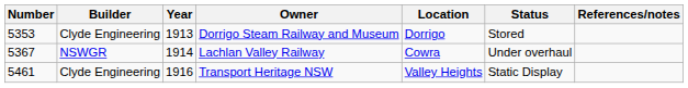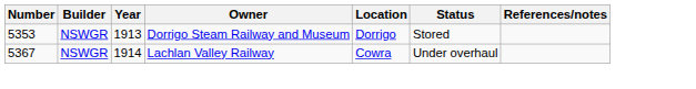 <table class="wikitable">
 <tr>
 <th>Number</th>
 <th>Builder</th>
 <th>Year</th>
 <th>Owner</th>
 <th>Location</th>
 <th>Status</th>
 <th>References/notes</th>
 </tr>
 <tr>
 <td>5353</td>
-<td>Clyde Engineering</td>
+<td><a href='#'>NSWGR</a></td>
 <td>1913</td>
 <td><a href='#'>Dorrigo Steam Railway and Museum</a></td>
 <td><a href='#'>Dorrigo</a></td>
 <td>Stored</td>
 <td></td>
 </tr>
 <tr>
 <td>5367</td>
 <td><a href='#'>NSWGR</a></td>
 <td>1914</td>
 <td><a href='#'>Lachlan Valley Railway</a></td>
 <td><a href='#'>Cowra</a></td>
 <td>Under overhaul</td>
 <td></td>
 </tr>
-<tr>
-<td>5461</td>
-<td>Clyde Engineering</td>
-<td>1916</td>
-<td><a href='#'>Transport Heritage NSW</a></td>
-<td><a href='#'>Valley Heights</a></td>
-<td>Static Display</td>
-<td></td>
-</tr>
 </table>
